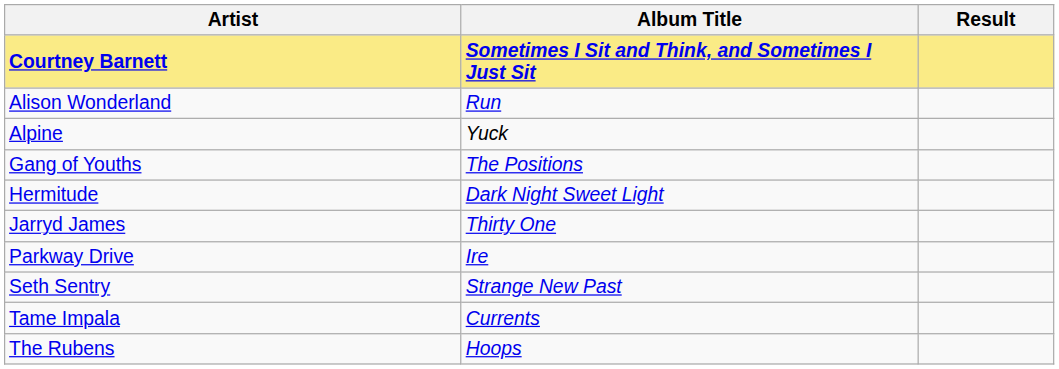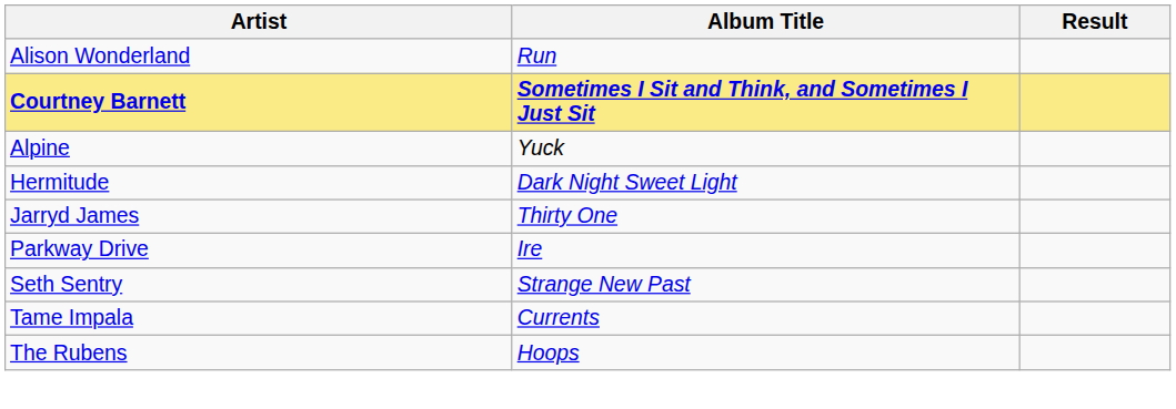 <table class="sortable wikitable">
 <tr>
 <th width="19%">Artist</th>
 <th width="19%">Album Title</th>
 <th width="5%">Result</th>
+</tr>
+<tr>
+<td><a href='#'>Alison Wonderland</a></td>
+<td><em><a href='#'>Run</a></em></td>
+<td></td>
 </tr>
 <tr style="background:#FAEB86">
 <td><strong><a href='#'>Courtney Barnett</a></strong></td>
 <td><strong><em><a href='#'>Sometimes I Sit and Think, and Sometimes I Just Sit</a></em></strong></td>
 <td></td>
 </tr>
 <tr>
-<td><a href='#'>Alison Wonderland</a></td>
-<td><em><a href='#'>Run</a></em></td>
-<td></td>
-</tr>
-<tr>
 <td><a href='#'>Alpine</a></td>
 <td><em>Yuck</em></td>
-<td></td>
-</tr>
-<tr>
-<td><a href='#'>Gang of Youths</a></td>
-<td><em><a href='#'>The Positions</a></em></td>
 <td></td>
 </tr>
 <tr>
 <td><a href='#'>Hermitude</a></td>
 <td><em><a href='#'>Dark Night Sweet Light</a></em></td>
 <td></td>
 </tr>
 <tr>
 <td><a href='#'>Jarryd James</a></td>
 <td><em><a href='#'>Thirty One</a></em></td>
 <td></td>
 </tr>
 <tr>
 <td><a href='#'>Parkway Drive</a></td>
 <td><em><a href='#'>Ire</a></em></td>
 <td></td>
 </tr>
 <tr>
 <td><a href='#'>Seth Sentry</a></td>
 <td><em><a href='#'>Strange New Past</a></em></td>
 <td></td>
 </tr>
 <tr>
 <td><a href='#'>Tame Impala</a></td>
 <td><em><a href='#'>Currents</a></em></td>
 <td></td>
 </tr>
 <tr>
 <td><a href='#'>The Rubens</a></td>
 <td><em><a href='#'>Hoops</a></em></td>
 <td></td>
 </tr>
 </table>
